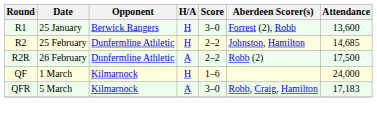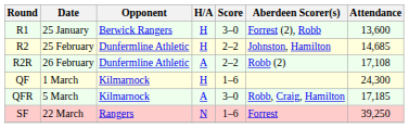 <table class="wikitable" style="text-align:center">
 <tr>
 <th>Round</th>
 <th>Date</th>
 <th>Opponent</th>
 <th>H/A</th>
 <th>Score</th>
 <th>Aberdeen Scorer(s)</th>
 <th>Attendance</th>
 </tr>
 <tr bgcolor=#EEFFEE>
 <td>R1</td>
 <td align=left>25 January</td>
 <td align=left><a href='#'>Berwick Rangers</a></td>
 <td><a href='#'>H</a></td>
 <td>3–0</td>
 <td align=left><a href='#'>Forrest</a> (2), <a href='#'>Robb</a></td>
 <td>13,600</td>
 </tr>
 <tr bgcolor=#FFFFDD>
 <td>R2</td>
 <td align=left>25 February</td>
 <td align=left><a href='#'>Dunfermline Athletic</a></td>
 <td><a href='#'>H</a></td>
 <td>2–2</td>
 <td align=left><a href='#'>Johnston</a>, <a href='#'>Hamilton</a></td>
 <td>14,685</td>
 </tr>
 <tr bgcolor=#EEFFEE>
 <td>R2R</td>
 <td align=left>26 February</td>
 <td align=left><a href='#'>Dunfermline Athletic</a></td>
 <td><a href='#'>A</a></td>
 <td>2–2</td>
 <td align=left><a href='#'>Robb</a> (2)</td>
-<td>17,500</td>
+<td>17,108</td>
 </tr>
 <tr bgcolor=#FFFFDD>
 <td>QF</td>
 <td align=left>1 March</td>
 <td align=left><a href='#'>Kilmarnock</a></td>
 <td><a href='#'>H</a></td>
 <td>1–6</td>
 <td align=left></td>
-<td>24,000</td>
+<td>24,300</td>
 </tr>
 <tr bgcolor=#EEFFEE>
 <td>QFR</td>
 <td align=left>5 March</td>
 <td align=left><a href='#'>Kilmarnock</a></td>
 <td><a href='#'>A</a></td>
 <td>3–0</td>
 <td align=left><a href='#'>Robb</a>, <a href='#'>Craig</a>, <a href='#'>Hamilton</a></td>
-<td>17,183</td>
+<td>17,185</td>
+</tr>
+<tr bgcolor=#FFCCCC>
+<td>SF</td>
+<td align=left>22 March</td>
+<td align=left><a href='#'>Rangers</a></td>
+<td><a href='#'>N</a></td>
+<td>1–6</td>
+<td align=left><a href='#'>Forrest</a></td>
+<td>39,250</td>
 </tr>
 <tr>
 </tr>
 </table>
